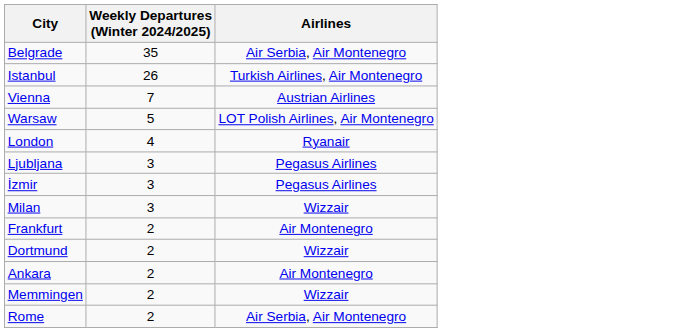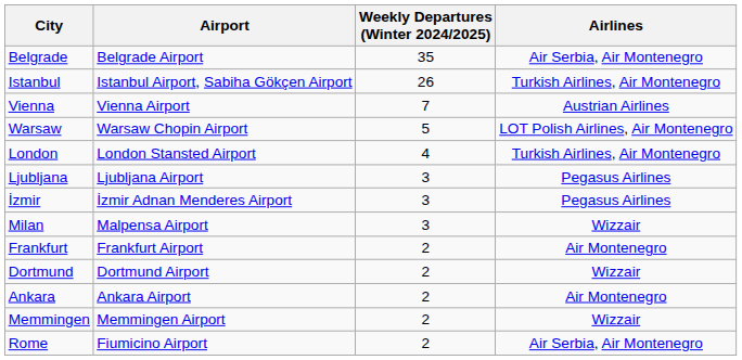 <table class="wikitable sortable" style="font-size: 88%">
 <tr>
 <th>City</th>
+<th>Airport</th>
 <th>Weekly Departures<br>(Winter 2024/2025)</th>
 <th>Airlines</th>
 </tr>
 <tr>
 <td> <a href='#'>Belgrade</a></td>
+<td><a href='#'>Belgrade Airport</a></td>
 <td align="center">35</td>
 <td align="center"><a href='#'>Air Serbia</a>, <a href='#'>Air Montenegro</a></td>
 </tr>
 <tr>
 <td> <a href='#'>Istanbul</a></td>
+<td><a href='#'>Istanbul Airport</a>, <a href='#'>Sabiha Gökçen Airport</a></td>
 <td align="center">26</td>
 <td align="center"><a href='#'>Turkish Airlines</a>, <a href='#'>Air Montenegro</a></td>
 </tr>
 <tr>
 <td> <a href='#'>Vienna</a></td>
+<td><a href='#'>Vienna Airport</a></td>
 <td align="center">7</td>
 <td align="center"><a href='#'>Austrian Airlines</a></td>
 </tr>
 <tr>
 <td> <a href='#'>Warsaw</a></td>
+<td><a href='#'>Warsaw Chopin Airport</a></td>
 <td align="center">5</td>
 <td align="center"><a href='#'>LOT Polish Airlines</a>, <a href='#'>Air Montenegro</a></td>
 </tr>
 <tr>
 <td> <a href='#'>London</a></td>
+<td><a href='#'>London Stansted Airport</a></td>
 <td align="center">4</td>
-<td align="center"><a href='#'>Ryanair</a></td>
+<td align="center"><a href='#'>Turkish Airlines</a>, <a href='#'>Air Montenegro</a></td>
 </tr>
 <tr>
 <td> <a href='#'>Ljubljana</a></td>
+<td><a href='#'>Ljubljana Airport</a></td>
 <td align="center">3</td>
 <td align="center"><a href='#'>Pegasus Airlines</a></td>
 </tr>
 <tr>
 <td> <a href='#'>İzmir</a></td>
+<td><a href='#'>İzmir Adnan Menderes Airport</a></td>
 <td align="center">3</td>
 <td align="center"><a href='#'>Pegasus Airlines</a></td>
 </tr>
 <tr>
 <td> <a href='#'>Milan</a></td>
+<td><a href='#'>Malpensa Airport</a></td>
 <td align="center">3</td>
 <td align="center"><a href='#'>Wizzair</a></td>
 </tr>
 <tr>
 <td> <a href='#'>Frankfurt</a></td>
+<td><a href='#'>Frankfurt Airport</a></td>
 <td align="center">2</td>
 <td align="center"><a href='#'>Air Montenegro</a></td>
 </tr>
 <tr>
 <td> <a href='#'>Dortmund</a></td>
+<td><a href='#'>Dortmund Airport</a></td>
 <td align="center">2</td>
 <td align="center"><a href='#'>Wizzair</a></td>
 </tr>
 <tr>
 <td> <a href='#'>Ankara</a></td>
+<td><a href='#'>Ankara Airport</a></td>
 <td align="center">2</td>
 <td align="center"><a href='#'>Air Montenegro</a></td>
 </tr>
 <tr>
 <td> <a href='#'>Memmingen</a></td>
+<td><a href='#'>Memmingen Airport</a></td>
 <td align="center">2</td>
 <td align="center"><a href='#'>Wizzair</a></td>
 </tr>
 <tr>
 <td> <a href='#'>Rome</a></td>
+<td><a href='#'>Fiumicino Airport</a></td>
 <td align="center">2</td>
 <td align="center"><a href='#'>Air Serbia</a>, <a href='#'>Air Montenegro</a></td>
 </tr>
 </table>
